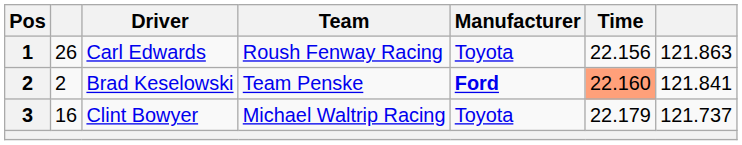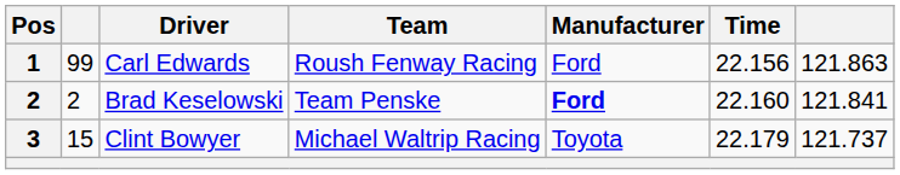 <table class="wikitable" style="font-size:95%">
 <tr>
 <th>Pos</th>
 <th></th>
 <th>Driver</th>
 <th>Team</th>
 <th>Manufacturer</th>
 <th>Time</th>
 <th></th>
 </tr>
 <tr>
 <th>1</th>
-<td>26</td>
+<td>99</td>
 <td><a href='#'>Carl Edwards</a></td>
 <td><a href='#'>Roush Fenway Racing</a></td>
-<td><a href='#'>Toyota</a></td>
+<td><a href='#'>Ford</a></td>
 <td>22.156</td>
 <td>121.863</td>
 </tr>
 <tr>
 <th>2</th>
 <td>2</td>
 <td><a href='#'>Brad Keselowski</a></td>
 <td><a href='#'>Team Penske</a></td>
 <td><strong><a href='#'>Ford</a></strong></td>
-<td style="background: lightsalmon;">22.160</td>
+<td>22.160</td>
 <td>121.841</td>
 </tr>
 <tr>
 <th>3</th>
-<td>16</td>
+<td>15</td>
 <td><a href='#'>Clint Bowyer</a></td>
 <td><a href='#'>Michael Waltrip Racing</a></td>
 <td><a href='#'>Toyota</a></td>
 <td>22.179</td>
 <td>121.737</td>
 </tr>
 <tr>
 <th colspan="7"></th>
 </tr>
 </table>
